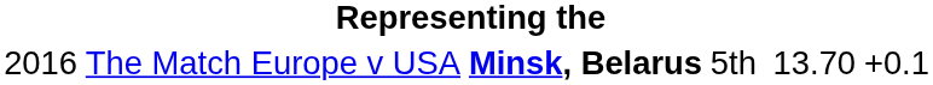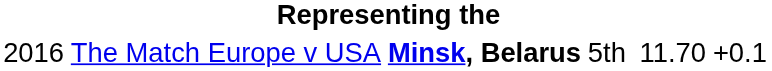 <table>
 <tr>
 <th colspan=8>Representing the </th>
 </tr>
 <tr>
 <td>2016</td>
 <td><a href='#'>The Match Europe v USA</a></td>
 <td><strong><a href='#'>Minsk</a>, Belarus</strong></td>
 <td>5th</td>
 <td></td>
-<td>13.70</td>
+<td>11.70</td>
 <td>+0.1</td>
 <td></td>
 </tr>
 </table>
